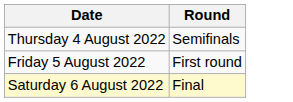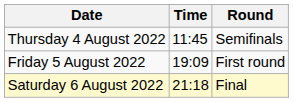 <table class="wikitable">
 <tr>
 <th>Date</th>
+<th>Time</th>
 <th>Round</th>
 </tr>
 <tr>
 <td>Thursday 4 August 2022</td>
+<td>11:45</td>
 <td>Semifinals</td>
 </tr>
 <tr>
 <td>Friday 5 August 2022</td>
+<td>19:09</td>
 <td>First round</td>
 </tr>
 <tr>
 <td style=background:lemonchiffon>Saturday  6 August 2022</td>
+<td style=background:lemonchiffon>21:18</td>
 <td style=background:lemonchiffon>Final</td>
 </tr>
 </table>
